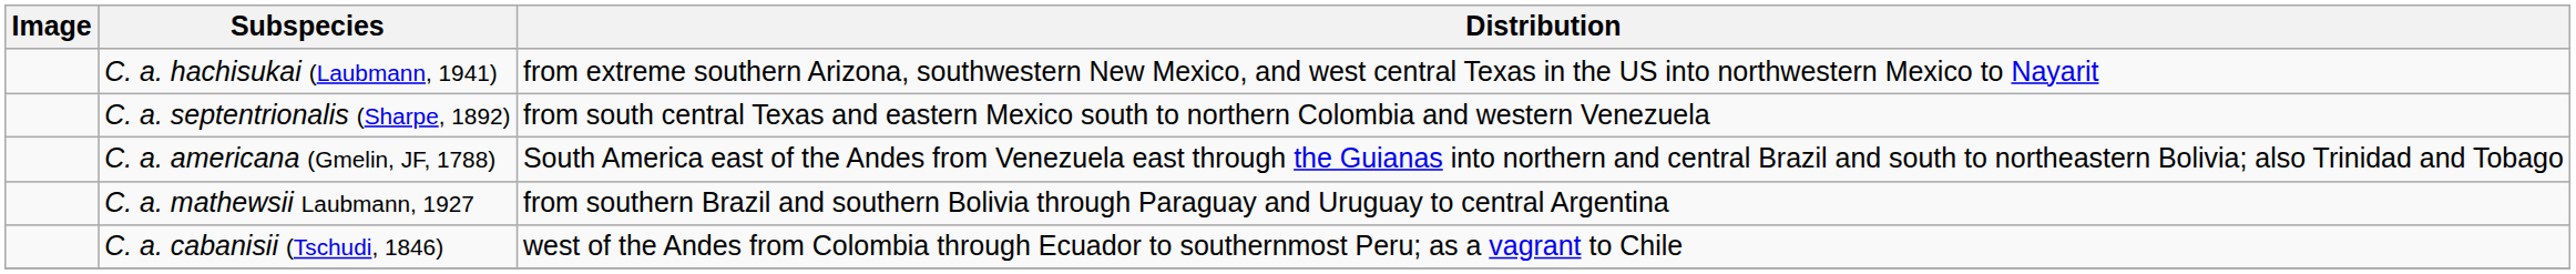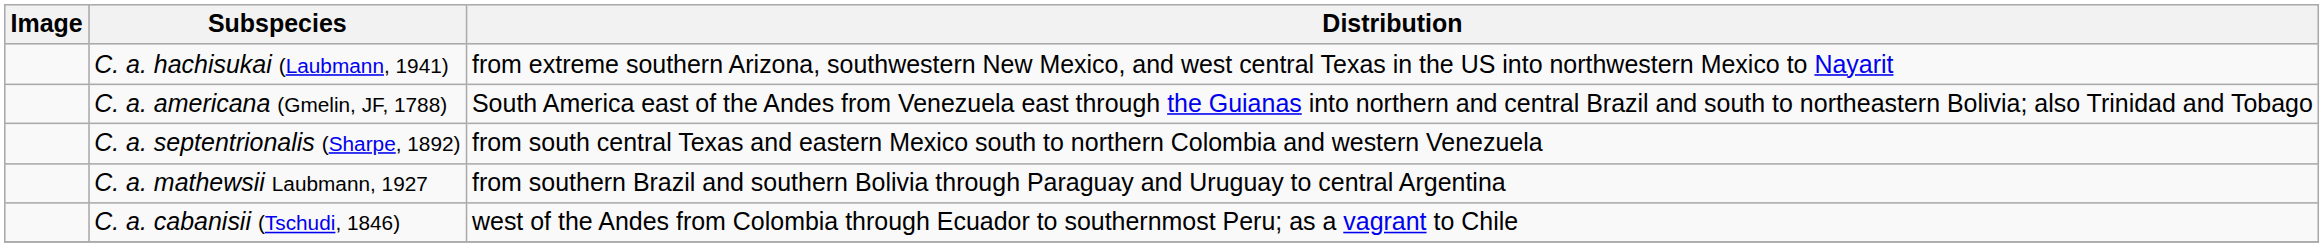 <table class="wikitable">
 <tr>
 <th>Image</th>
 <th>Subspecies</th>
 <th>Distribution</th>
 </tr>
 <tr>
 <td></td>
 <td><em>C. a. hachisukai</em> <small>(<a href='#'>Laubmann</a>, 1941)</small></td>
 <td>from extreme southern Arizona, southwestern New Mexico, and west central Texas in the US into northwestern Mexico to <a href='#'>Nayarit</a></td>
 </tr>
 <tr>
 <td></td>
-<td><em>C. a. septentrionalis</em> <small>(<a href='#'>Sharpe</a>, 1892)</small></td>
-<td>from south central Texas and eastern Mexico south to northern Colombia and western Venezuela</td>
+<td><em>C. a. americana</em> <small>(Gmelin, JF, 1788)</small></td>
+<td>South America east of the Andes from Venezuela east through <a href='#'>the Guianas</a> into northern and central Brazil and south to northeastern Bolivia; also Trinidad and Tobago</td>
 </tr>
 <tr>
 <td></td>
-<td><em>C. a. americana</em> <small>(Gmelin, JF, 1788)</small></td>
-<td>South America east of the Andes from Venezuela east through <a href='#'>the Guianas</a> into northern and central Brazil and south to northeastern Bolivia; also Trinidad and Tobago</td>
+<td><em>C. a. septentrionalis</em> <small>(<a href='#'>Sharpe</a>, 1892)</small></td>
+<td>from south central Texas and eastern Mexico south to northern Colombia and western Venezuela</td>
 </tr>
 <tr>
 <td></td>
 <td><em>C. a. mathewsii</em> <small>Laubmann, 1927</small></td>
 <td>from southern Brazil and southern Bolivia through Paraguay and Uruguay to central Argentina</td>
 </tr>
 <tr>
 <td></td>
 <td><em>C. a. cabanisii</em> <small>(<a href='#'>Tschudi</a>, 1846)</small></td>
 <td>west of the Andes from Colombia through Ecuador to southernmost Peru; as a <a href='#'>vagrant</a> to Chile</td>
 </tr>
 <tr>
 </tr>
 </table>
